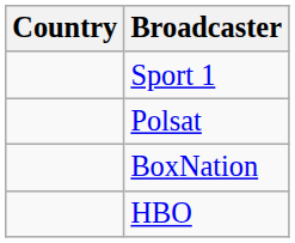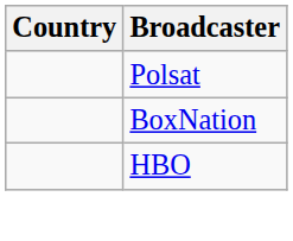 <table class="wikitable">
 <tr>
 <th align=center>Country</th>
 <th align=center>Broadcaster</th>
-</tr>
-<tr>
-<td></td>
-<td><a href='#'>Sport 1</a></td>
 </tr>
 <tr>
 <td></td>
 <td><a href='#'>Polsat</a></td>
 </tr>
 <tr>
 <td></td>
 <td><a href='#'>BoxNation</a></td>
 </tr>
 <tr>
 <td></td>
 <td><a href='#'>HBO</a></td>
 </tr>
 </table>
